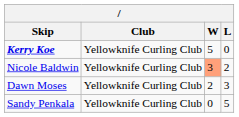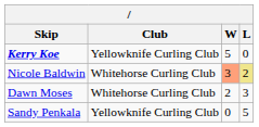 <table class="wikitable">
 <tr>
 <th align="center" colspan=4>/</th>
 </tr>
 <tr>
 <th>Skip</th>
 <th>Club</th>
 <th>W</th>
 <th>L</th>
 </tr>
 <tr>
 <td><strong><em><a href='#'>Kerry Koe</a></em></strong></td>
 <td>Yellowknife Curling Club</td>
 <td>5</td>
 <td>0</td>
 </tr>
 <tr>
 <td><a href='#'>Nicole Baldwin</a></td>
-<td>Yellowknife Curling Club</td>
+<td>Whitehorse Curling Club</td>
 <td style="background: lightsalmon;">3</td>
-<td>2</td>
+<td style="background: khaki;">2</td>
 </tr>
 <tr>
 <td><a href='#'>Dawn Moses</a></td>
-<td>Yellowknife Curling Club</td>
+<td>Whitehorse Curling Club</td>
 <td>2</td>
 <td>3</td>
 </tr>
 <tr>
 <td><a href='#'>Sandy Penkala</a></td>
 <td>Yellowknife Curling Club</td>
 <td>0</td>
 <td>5</td>
 </tr>
 </table>
